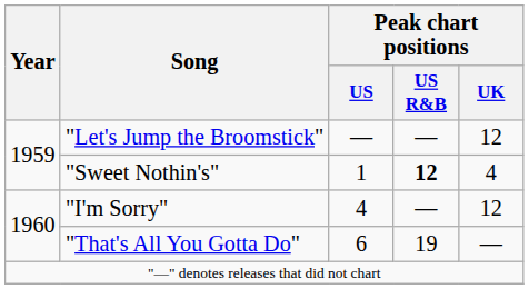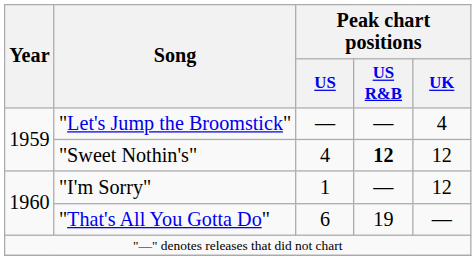 <table class="wikitable" style="text-align:center;">
 <tr>
 <th rowspan="2">Year</th>
 <th rowspan="2">Song</th>
 <th colspan="3">Peak chart positions</th>
 </tr>
 <tr style="font-size:smaller;">
 <th width="40"><a href='#'>US</a><br></th>
 <th width="40"><a href='#'>US R&B</a><br></th>
 <th width="40"><a href='#'>UK</a><br></th>
 </tr>
 <tr>
 <td rowspan="2">1959</td>
 <td align="left">"<a href='#'>Let's Jump the Broomstick</a>"</td>
 <td>—</td>
 <td>—</td>
-<td>12</td>
+<td>4</td>
 </tr>
 <tr>
 <td align="left">"Sweet Nothin's"</td>
-<td>1</td>
+<td>4</td>
 <td><strong>12</strong></td>
-<td>4</td>
+<td>12</td>
 </tr>
 <tr>
 <td rowspan="2">1960</td>
 <td align="left">"I'm Sorry"</td>
-<td>4</td>
+<td>1</td>
 <td>—</td>
 <td>12</td>
 </tr>
 <tr>
 <td align="left">"<a href='#'>That's All You Gotta Do</a>"</td>
 <td>6</td>
 <td>19</td>
 <td>—</td>
 </tr>
 <tr>
 <td align="center" colspan="5" style="font-size: 8pt">"—" denotes releases that did not chart</td>
 </tr>
 <tr>
 </tr>
 </table>
